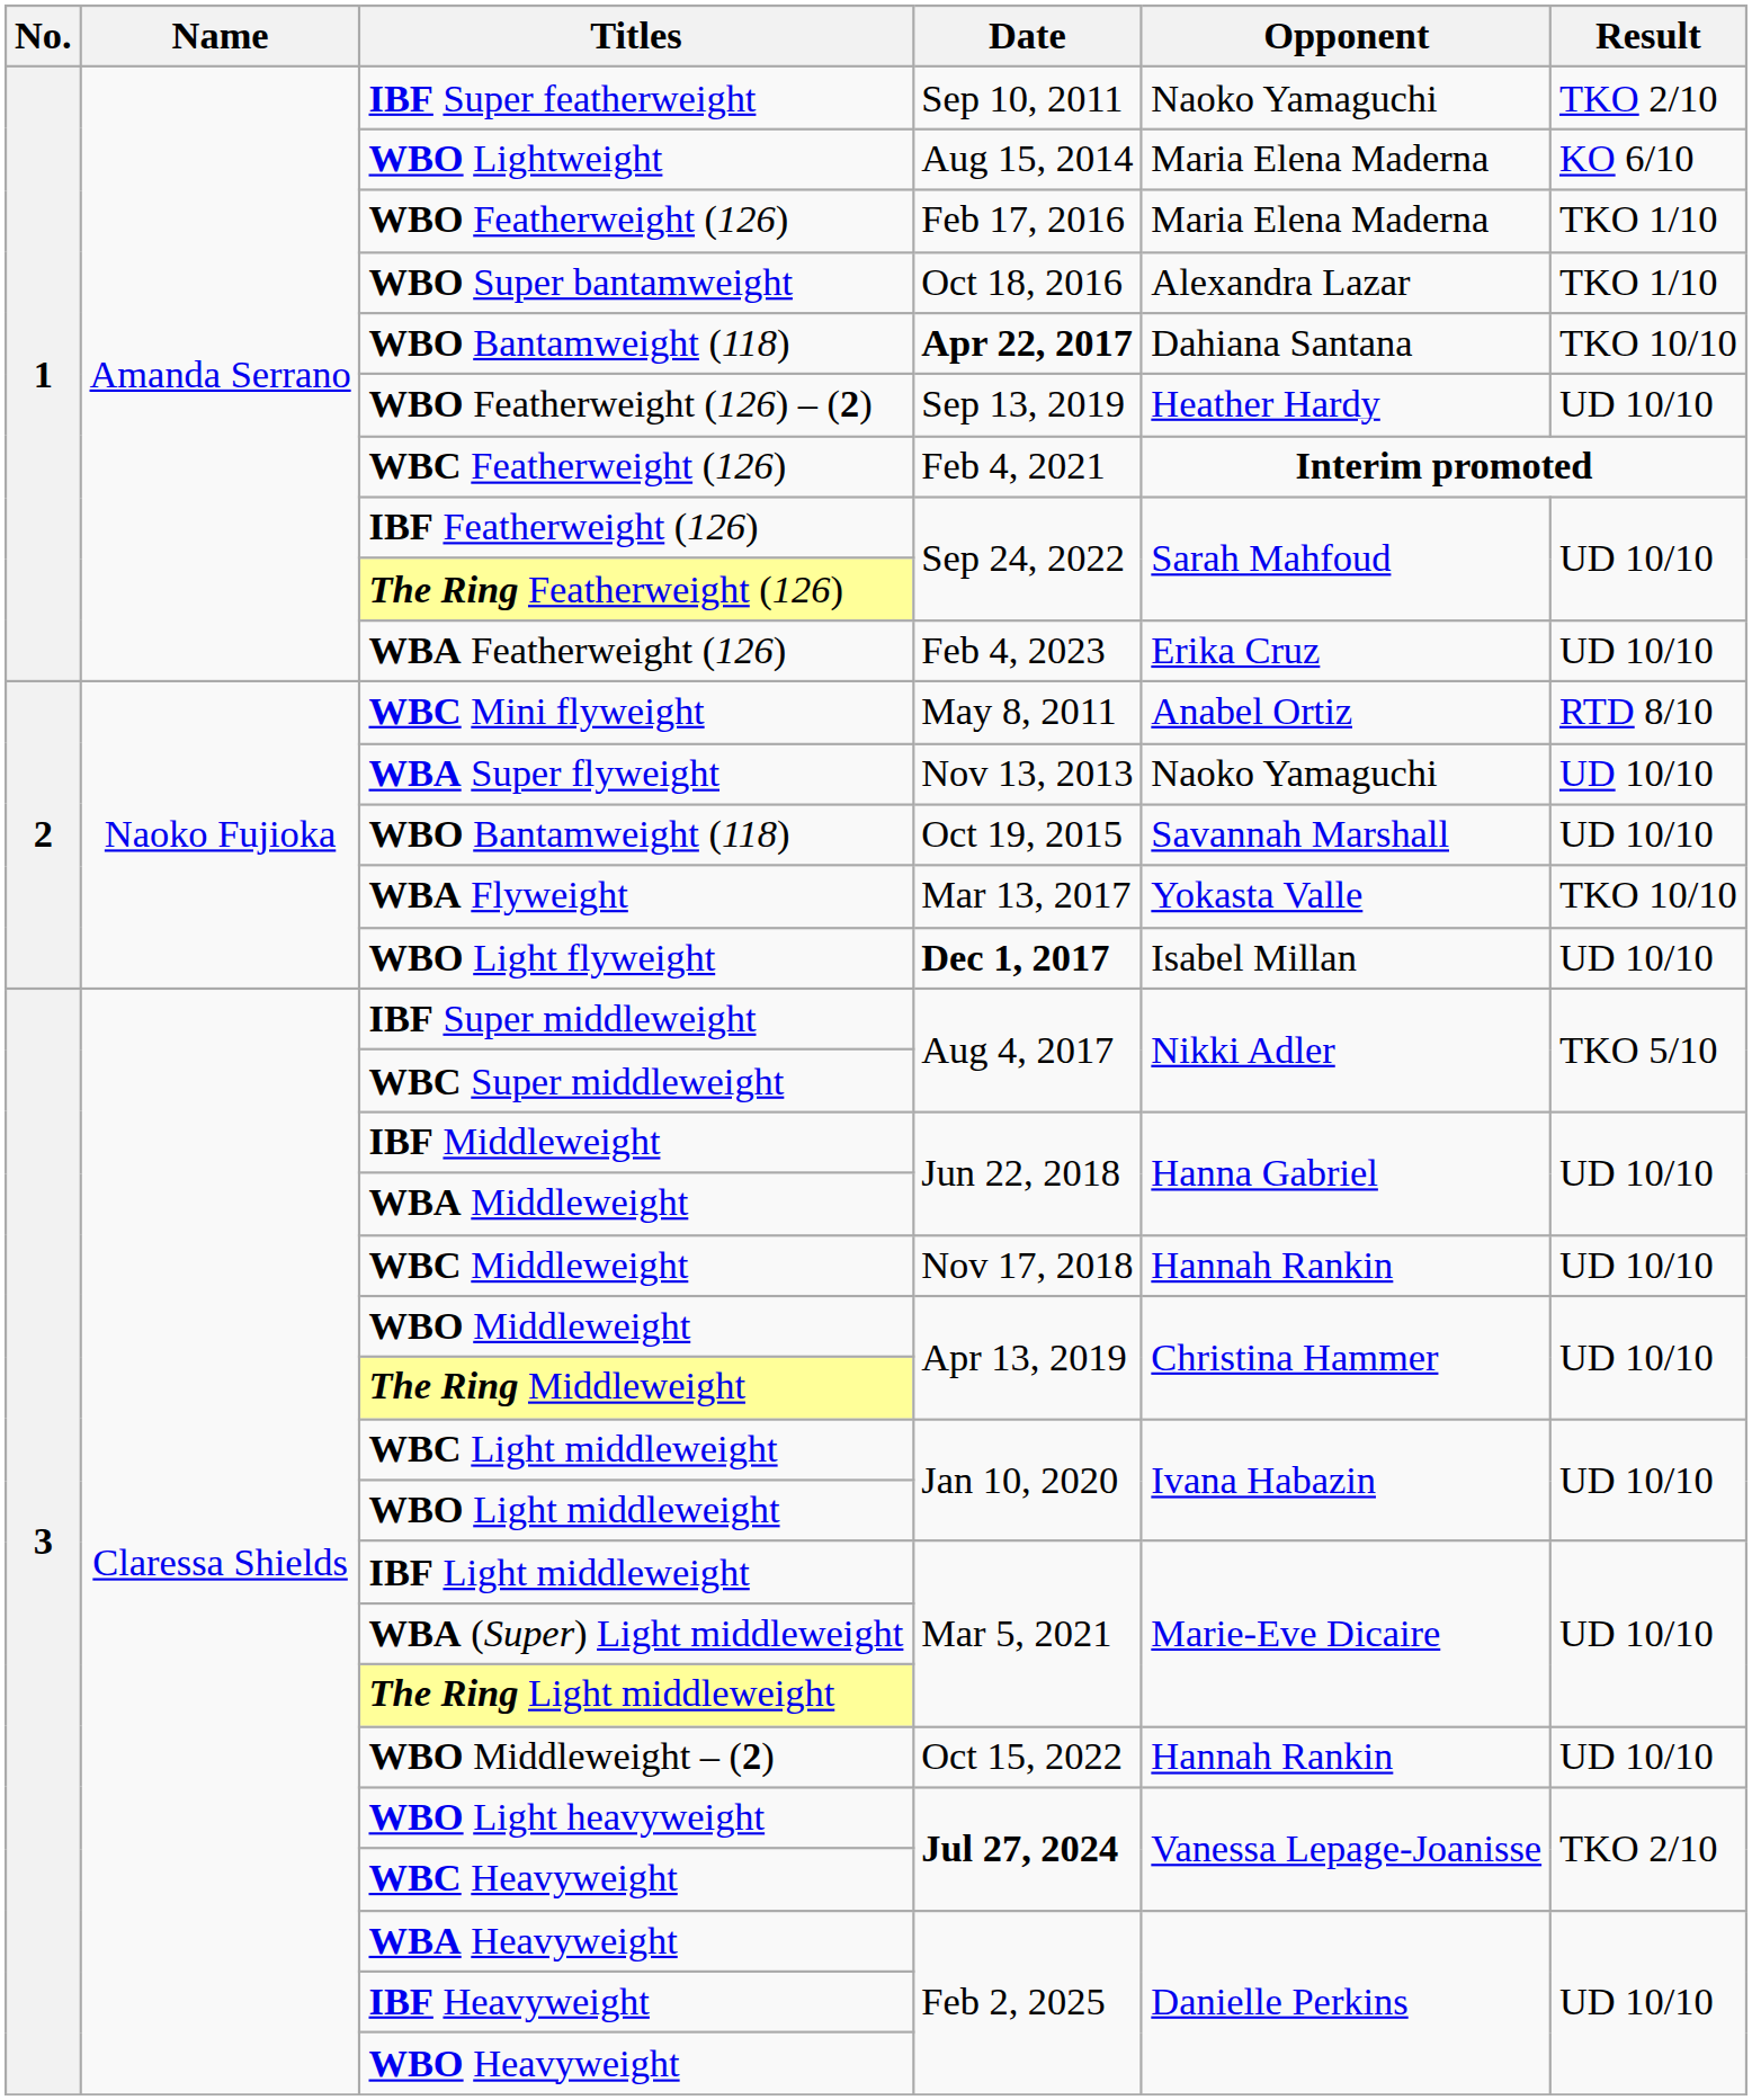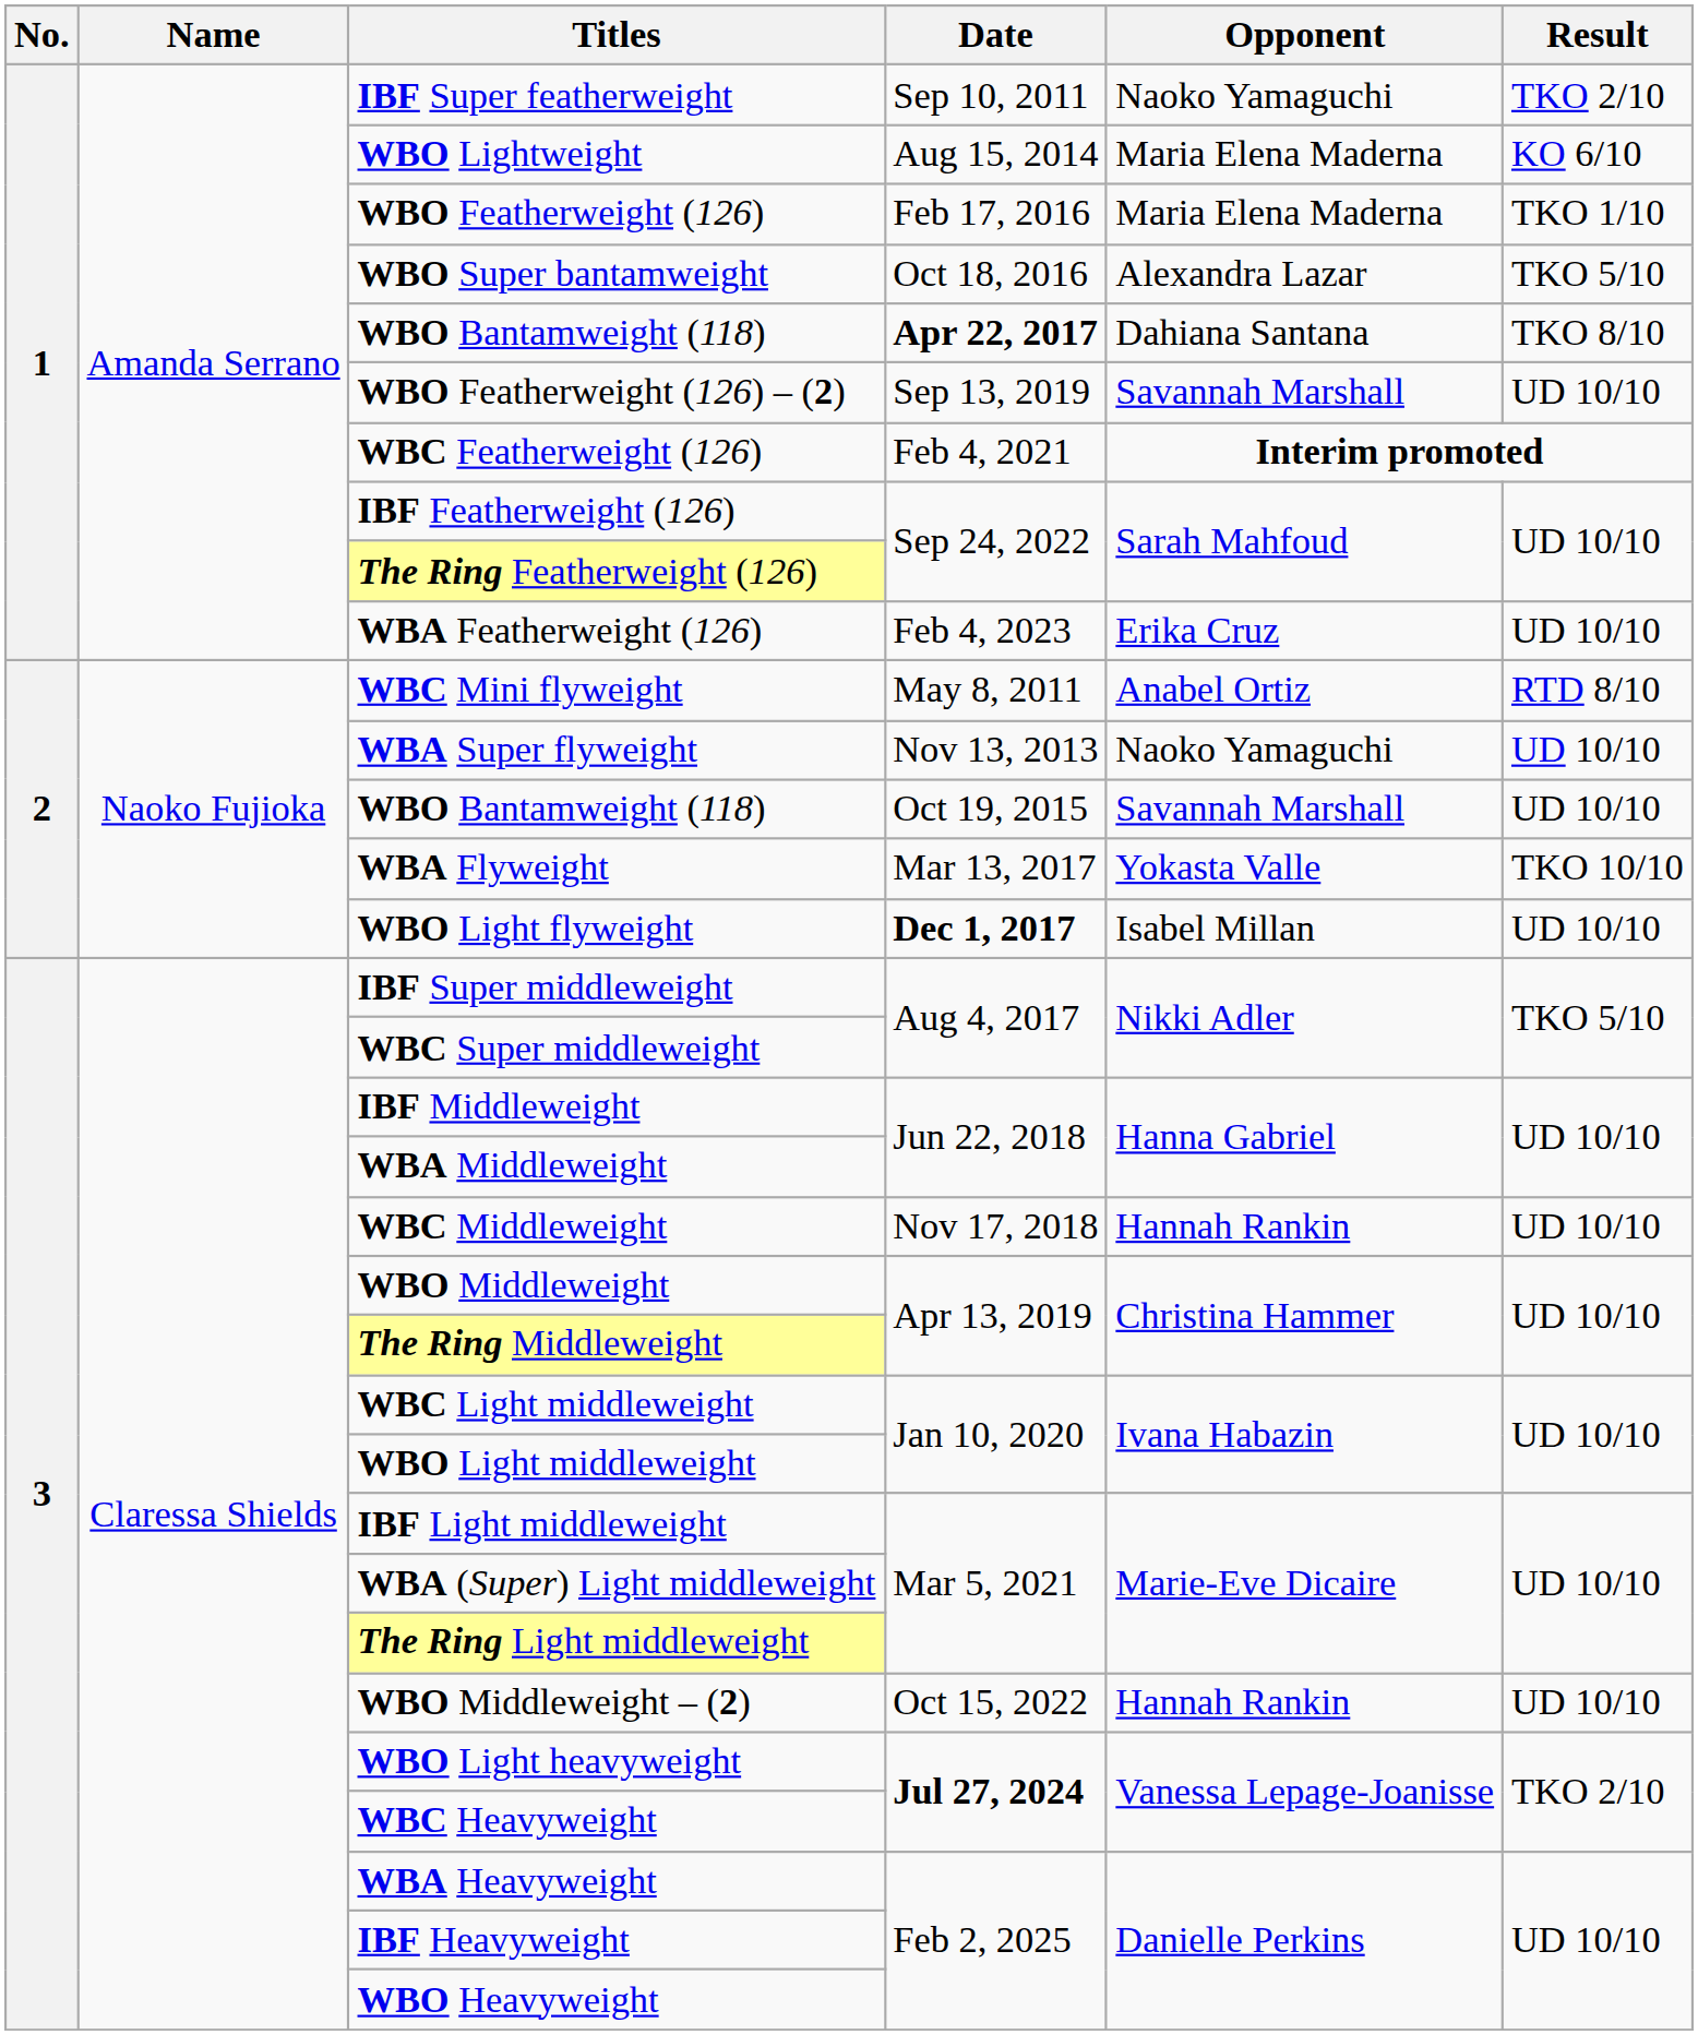 <table class="wikitable">
 <tr>
 <th>No.</th>
 <th>Name</th>
 <th>Titles</th>
 <th>Date</th>
 <th>Opponent</th>
 <th>Result</th>
 </tr>
 <tr>
 <th rowspan=10>1</th>
 <td rowspan=10 style="text-align:center;"><a href='#'>Amanda Serrano</a></td>
 <td><strong><a href='#'>IBF</a></strong> <a href='#'>Super featherweight</a></td>
 <td>Sep 10, 2011</td>
 <td>Naoko Yamaguchi</td>
 <td><a href='#'>TKO</a> 2/10</td>
 </tr>
 <tr>
 <td><strong><a href='#'>WBO</a></strong> <a href='#'>Lightweight</a></td>
 <td>Aug 15, 2014</td>
 <td>Maria Elena Maderna</td>
 <td><a href='#'>KO</a> 6/10</td>
 </tr>
 <tr>
 <td><strong>WBO</strong> <a href='#'>Featherweight</a> (<em>126</em>)</td>
 <td>Feb 17, 2016</td>
 <td>Maria Elena Maderna</td>
 <td>TKO 1/10</td>
 </tr>
 <tr>
 <td><strong>WBO</strong> <a href='#'>Super bantamweight</a></td>
 <td>Oct 18, 2016</td>
 <td>Alexandra Lazar</td>
-<td>TKO 1/10</td>
+<td>TKO 5/10</td>
 </tr>
 <tr>
 <td><strong>WBO</strong> <a href='#'>Bantamweight</a> (<em>118</em>)</td>
 <td><strong>Apr 22, 2017</strong></td>
 <td>Dahiana Santana</td>
-<td>TKO 10/10</td>
+<td>TKO 8/10</td>
 </tr>
 <tr>
 <td><strong>WBO</strong> Featherweight (<em>126</em>) – (<strong>2</strong>)</td>
 <td>Sep 13, 2019</td>
-<td><a href='#'>Heather Hardy</a></td>
+<td><a href='#'>Savannah Marshall</a></td>
 <td>UD 10/10</td>
 </tr>
 <tr>
 <td><strong>WBC</strong> <a href='#'>Featherweight</a> (<em>126</em>)</td>
 <td>Feb 4, 2021</td>
 <td colspan=2 align=center><strong>Interim promoted</strong></td>
 </tr>
 <tr>
 <td><strong>IBF</strong> <a href='#'>Featherweight</a> (<em>126</em>)</td>
 <td rowspan=2>Sep 24, 2022</td>
 <td rowspan=2><a href='#'>Sarah Mahfoud</a></td>
 <td rowspan=2>UD 10/10</td>
 </tr>
 <tr>
 <td bgcolor="#FFFF99"><strong><em>The Ring</em></strong> <a href='#'>Featherweight</a> (<em>126</em>)</td>
 </tr>
 <tr>
 <td><strong>WBA</strong> Featherweight (<em>126</em>)</td>
 <td>Feb 4, 2023</td>
 <td><a href='#'>Erika Cruz</a></td>
 <td>UD 10/10</td>
 </tr>
 <tr>
 <th rowspan="5">2</th>
 <td rowspan="5" style="text-align:center;"><a href='#'>Naoko Fujioka</a></td>
 <td><strong><a href='#'>WBC</a></strong> <a href='#'>Mini flyweight</a></td>
 <td>May 8, 2011</td>
 <td><a href='#'>Anabel Ortiz</a></td>
 <td><a href='#'>RTD</a> 8/10</td>
 </tr>
 <tr>
 <td><strong><a href='#'>WBA</a></strong> <a href='#'>Super flyweight</a></td>
 <td>Nov 13, 2013</td>
 <td>Naoko Yamaguchi</td>
 <td><a href='#'>UD</a> 10/10</td>
 </tr>
 <tr>
 <td><strong>WBO</strong> <a href='#'>Bantamweight</a> (<em>118</em>)</td>
 <td>Oct 19, 2015</td>
 <td><a href='#'>Savannah Marshall</a></td>
 <td>UD 10/10</td>
 </tr>
 <tr>
 <td><strong>WBA</strong> <a href='#'>Flyweight</a></td>
 <td>Mar 13, 2017</td>
 <td><a href='#'>Yokasta Valle</a></td>
 <td>TKO 10/10</td>
 </tr>
 <tr>
 <td><strong>WBO</strong> <a href='#'>Light flyweight</a></td>
 <td><strong>Dec 1, 2017</strong></td>
 <td>Isabel Millan</td>
 <td>UD 10/10</td>
 </tr>
 <tr>
 <th scope="row" rowspan="18">3</th>
 <td scope="row" rowspan="18" style="text-align:center;"><br> <a href='#'>Claressa Shields</a></td>
 <td><strong>IBF</strong> <a href='#'>Super middleweight</a></td>
 <td rowspan="2">Aug 4, 2017</td>
 <td rowspan="2"><a href='#'>Nikki Adler</a></td>
 <td rowspan="2">TKO 5/10</td>
 </tr>
 <tr>
 <td><strong>WBC</strong> <a href='#'>Super middleweight</a></td>
 </tr>
 <tr>
 <td><strong>IBF</strong> <a href='#'>Middleweight</a></td>
 <td rowspan=2>Jun 22, 2018</td>
 <td rowspan=2><a href='#'>Hanna Gabriel</a></td>
 <td rowspan=2>UD 10/10</td>
 </tr>
 <tr>
 <td><strong>WBA</strong> <a href='#'>Middleweight</a></td>
 </tr>
 <tr>
 <td><strong>WBC</strong> <a href='#'>Middleweight</a></td>
 <td>Nov 17, 2018</td>
 <td><a href='#'>Hannah Rankin</a></td>
 <td>UD 10/10</td>
 </tr>
 <tr>
 <td><strong>WBO</strong> <a href='#'>Middleweight</a></td>
 <td rowspan=2>Apr 13, 2019</td>
 <td rowspan=2><a href='#'>Christina Hammer</a></td>
 <td rowspan=2>UD 10/10</td>
 </tr>
 <tr>
 <td style="background:#ff9;"><strong><em>The Ring</em></strong> <a href='#'>Middleweight</a></td>
 </tr>
 <tr>
 <td><strong>WBC</strong> <a href='#'>Light middleweight</a></td>
 <td rowspan=2>Jan 10, 2020</td>
 <td rowspan=2><a href='#'>Ivana Habazin</a></td>
 <td rowspan=2>UD 10/10</td>
 </tr>
 <tr>
 <td><strong>WBO</strong> <a href='#'>Light middleweight</a></td>
 </tr>
 <tr>
 <td><strong>IBF</strong> <a href='#'>Light middleweight</a></td>
 <td rowspan=3>Mar 5, 2021</td>
 <td rowspan=3><a href='#'>Marie-Eve Dicaire</a></td>
 <td rowspan=3>UD 10/10</td>
 </tr>
 <tr>
 <td><strong>WBA</strong> (<em>Super</em>) <a href='#'>Light middleweight</a></td>
 </tr>
 <tr>
 <td style="background:#ff9;"><strong><em>The Ring</em></strong> <a href='#'>Light middleweight</a></td>
 </tr>
 <tr>
 <td><strong>WBO</strong> Middleweight – (<strong>2</strong>)</td>
 <td>Oct 15, 2022</td>
 <td><a href='#'>Hannah Rankin</a></td>
 <td>UD 10/10</td>
 </tr>
 <tr>
 <td><strong><a href='#'>WBO</a></strong> <a href='#'>Light heavyweight</a></td>
 <td rowspan=2><strong>Jul 27, 2024</strong></td>
 <td rowspan=2><a href='#'>Vanessa Lepage-Joanisse</a></td>
 <td rowspan=2>TKO 2/10</td>
 </tr>
 <tr>
 <td><strong><a href='#'>WBC</a></strong> <a href='#'>Heavyweight</a></td>
 </tr>
 <tr>
 <td><strong><a href='#'>WBA</a></strong> <a href='#'>Heavyweight</a></td>
 <td rowspan=3>Feb 2, 2025</td>
 <td rowspan=3><a href='#'>Danielle Perkins</a></td>
 <td rowspan=3>UD 10/10</td>
 </tr>
 <tr>
 <td><strong><a href='#'>IBF</a></strong> <a href='#'>Heavyweight</a></td>
 </tr>
 <tr>
 <td><strong><a href='#'>WBO</a></strong> <a href='#'>Heavyweight</a></td>
 </tr>
 <tr>
 </tr>
 </table>
